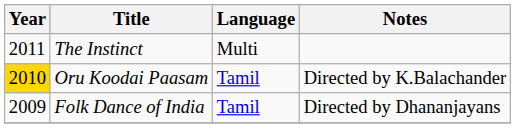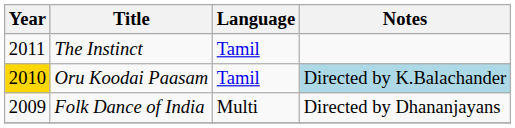 <table class="wikitable">
 <tr style="background:#ccc; text-align:center;">
 <th>Year</th>
 <th>Title</th>
 <th>Language</th>
 <th>Notes</th>
 </tr>
 <tr>
 <td rowspan="1">2011</td>
 <td><em>The Instinct</em></td>
-<td>Multi</td>
+<td><a href='#'>Tamil</a></td>
 </tr>
 <tr>
 <td rowspan="1" style="background: gold;">2010</td>
 <td><em>Oru Koodai Paasam</em></td>
 <td><a href='#'>Tamil</a></td>
-<td>Directed by K.Balachander</td>
+<td style="background: lightblue;">Directed by K.Balachander</td>
 </tr>
 <tr>
 <td rowspan="1">2009</td>
 <td><em>Folk Dance of India</em></td>
-<td><a href='#'>Tamil</a></td>
+<td>Multi</td>
 <td>Directed by Dhananjayans</td>
 </tr>
 <tr>
 </tr>
 </table>
